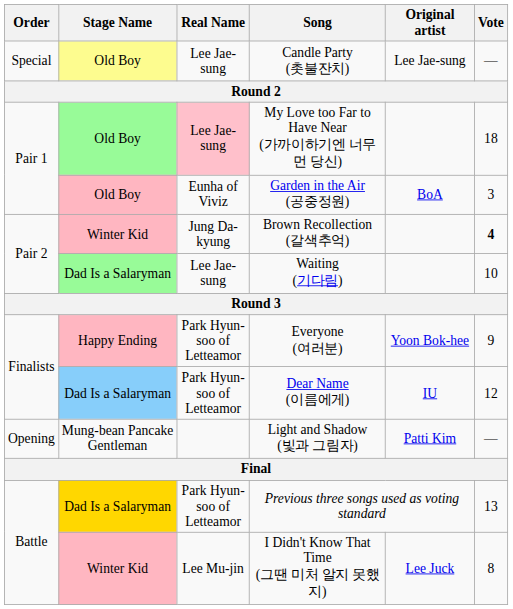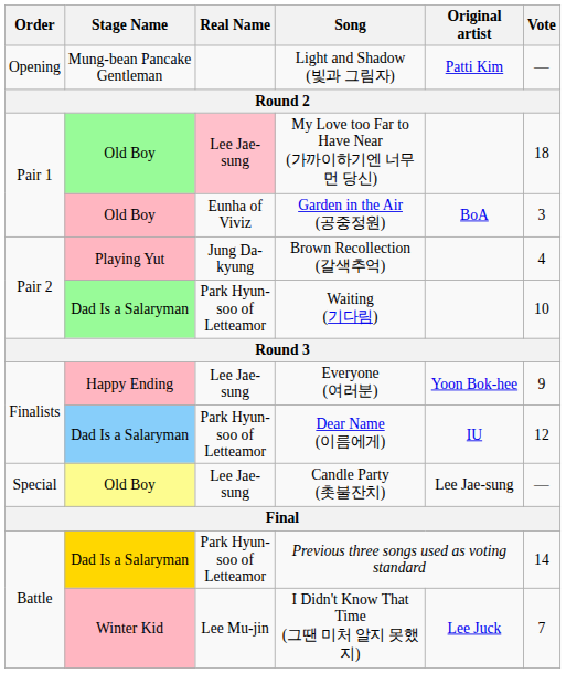 <table class="wikitable" style="text-align:center; width:95%;">
 <tr>
 <th style="width:1%;">Order</th>
 <th style="width:20%;">Stage Name</th>
 <th style="width:12%;">Real Name</th>
 <th style="width:23%;">Song</th>
 <th style="width:15%;">Original artist</th>
 <th style="width:1%;">Vote</th>
 </tr>
 <tr>
-<td>Special</td>
-<td bgcolor="#FDFC8F">Old Boy</td>
-<td>Lee Jae-sung</td>
-<td>Candle Party<br>(촛불잔치)</td>
-<td>Lee Jae-sung</td>
+<td>Opening</td>
+<td>Mung-bean Pancake Gentleman</td>
+<td></td>
+<td>Light and Shadow<br>(빛과 그림자)</td>
+<td><a href='#'>Patti Kim</a></td>
 <td>—</td>
 </tr>
 <tr>
 <th colspan=6>Round 2</th>
 </tr>
 <tr>
 <td rowspan=2>Pair 1</td>
 <td bgcolor="palegreen">Old Boy</td>
 <td style="background: pink;">Lee Jae-sung</td>
 <td>My Love too Far to Have Near<br>(가까이하기엔 너무 먼 당신)</td>
 <td></td>
 <td>18</td>
 </tr>
 <tr>
 <td bgcolor="lightpink">Old Boy</td>
 <td>Eunha of Viviz</td>
 <td><a href='#'>Garden in the Air</a><br>(공중정원)</td>
 <td><a href='#'>BoA</a></td>
 <td>3</td>
 </tr>
 <tr>
 <td rowspan=2>Pair 2</td>
-<td bgcolor="lightpink">Winter Kid</td>
+<td bgcolor="lightpink">Playing Yut</td>
 <td>Jung Da-kyung</td>
 <td>Brown Recollection<br>(갈색추억)</td>
 <td></td>
-<td><strong>4</strong></td>
+<td>4</td>
 </tr>
 <tr>
 <td bgcolor="palegreen">Dad Is a Salaryman</td>
-<td>Lee Jae-sung</td>
+<td>Park Hyun-soo of Letteamor</td>
 <td>Waiting <br>(<a href='#'>기다림</a>)</td>
 <td></td>
 <td>10</td>
 </tr>
 <tr>
 <th colspan=6>Round 3</th>
 </tr>
 <tr>
 <td rowspan=2>Finalists</td>
 <td bgcolor="lightpink">Happy Ending</td>
-<td>Park Hyun-soo of Letteamor</td>
+<td>Lee Jae-sung</td>
 <td>Everyone<br>(여러분)</td>
 <td><a href='#'>Yoon Bok-hee</a></td>
 <td>9</td>
 </tr>
 <tr>
 <td bgcolor="lightskyblue">Dad Is a Salaryman</td>
 <td>Park Hyun-soo of Letteamor</td>
 <td><a href='#'>Dear Name</a><br>(이름에게)</td>
 <td><a href='#'>IU</a></td>
 <td>12</td>
 </tr>
 <tr>
-<td>Opening</td>
-<td>Mung-bean Pancake Gentleman</td>
-<td></td>
-<td>Light and Shadow<br>(빛과 그림자)</td>
-<td><a href='#'>Patti Kim</a></td>
+<td>Special</td>
+<td bgcolor="#FDFC8F">Old Boy</td>
+<td>Lee Jae-sung</td>
+<td>Candle Party<br>(촛불잔치)</td>
+<td>Lee Jae-sung</td>
 <td>—</td>
 </tr>
 <tr>
 <th colspan=6>Final</th>
 </tr>
 <tr>
 <td rowspan=2>Battle</td>
 <td bgcolor="gold">Dad Is a Salaryman</td>
 <td>Park Hyun-soo of Letteamor</td>
 <td colspan=2><em>Previous three songs used as voting standard</em></td>
-<td>13</td>
+<td>14</td>
 </tr>
 <tr>
 <td bgcolor="lightpink">Winter Kid</td>
 <td>Lee Mu-jin</td>
 <td>I Didn't Know That Time<br>(그땐 미처 알지 못했지)</td>
 <td><a href='#'>Lee Juck</a></td>
-<td>8</td>
+<td>7</td>
 </tr>
 </table>
